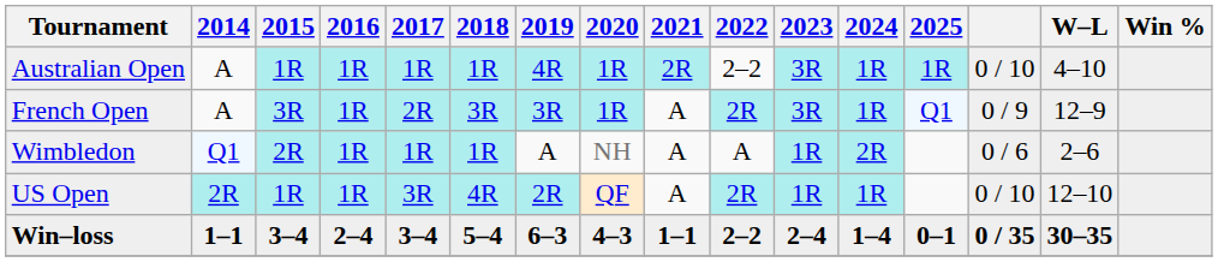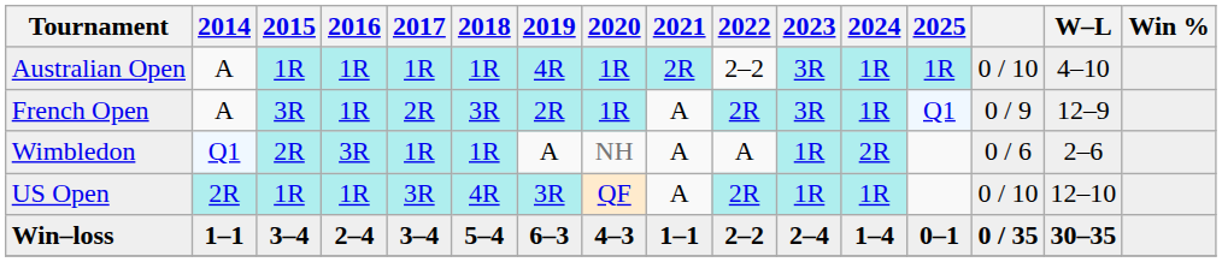 <table class="wikitable" style="text-align:center">
 <tr>
 <th>Tournament</th>
 <th><a href='#'>2014</a></th>
 <th><a href='#'>2015</a></th>
 <th><a href='#'>2016</a></th>
 <th><a href='#'>2017</a></th>
 <th><a href='#'>2018</a></th>
 <th><a href='#'>2019</a></th>
 <th><a href='#'>2020</a></th>
 <th><a href='#'>2021</a></th>
 <th><a href='#'>2022</a></th>
 <th><a href='#'>2023</a></th>
 <th><a href='#'>2024</a></th>
 <th><a href='#'>2025</a></th>
 <th></th>
 <th>W–L</th>
 <th>Win %</th>
 </tr>
 <tr>
 <td style="background:#efefef" align="left"><a href='#'>Australian Open</a></td>
 <td>A</td>
 <td style=background:#afeeee><a href='#'>1R</a></td>
 <td style=background:#afeeee><a href='#'>1R</a></td>
 <td style=background:#afeeee><a href='#'>1R</a></td>
 <td style=background:#afeeee><a href='#'>1R</a></td>
 <td style=background:#afeeee><a href='#'>4R</a></td>
 <td style=background:#afeeee><a href='#'>1R</a></td>
 <td style=background:#afeeee><a href='#'>2R</a></td>
 <td>2–2</td>
 <td style=background:#afeeee><a href='#'>3R</a></td>
 <td style=background:#afeeee><a href='#'>1R</a></td>
 <td style=background:#afeeee><a href='#'>1R</a></td>
 <td bgcolor=efefef>0 / 10</td>
 <td bgcolor=efefef>4–10</td>
 <td bgcolor=efefef></td>
 </tr>
 <tr>
 <td style="background:#efefef" align="left"><a href='#'>French Open</a></td>
 <td>A</td>
 <td style=background:#afeeee><a href='#'>3R</a></td>
 <td style=background:#afeeee><a href='#'>1R</a></td>
 <td style=background:#afeeee><a href='#'>2R</a></td>
 <td style=background:#afeeee><a href='#'>3R</a></td>
-<td style=background:#afeeee><a href='#'>3R</a></td>
+<td style=background:#afeeee><a href='#'>2R</a></td>
 <td style=background:#afeeee><a href='#'>1R</a></td>
 <td>A</td>
 <td style=background:#afeeee><a href='#'>2R</a></td>
 <td style=background:#afeeee><a href='#'>3R</a></td>
 <td style=background:#afeeee><a href='#'>1R</a></td>
 <td style=background:#f0f8ff><a href='#'>Q1</a></td>
 <td bgcolor=efefef>0 / 9</td>
 <td bgcolor=efefef>12–9</td>
 <td bgcolor=efefef></td>
 </tr>
 <tr>
 <td style="background:#efefef" align="left"><a href='#'>Wimbledon</a></td>
 <td style=background:#f0f8ff><a href='#'>Q1</a></td>
 <td style=background:#afeeee><a href='#'>2R</a></td>
-<td style=background:#afeeee><a href='#'>1R</a></td>
+<td style=background:#afeeee><a href='#'>3R</a></td>
 <td style=background:#afeeee><a href='#'>1R</a></td>
 <td style=background:#afeeee><a href='#'>1R</a></td>
 <td>A</td>
 <td style=color:#767676>NH</td>
 <td>A</td>
 <td>A</td>
 <td style=background:#afeeee><a href='#'>1R</a></td>
 <td style=background:#afeeee><a href='#'>2R</a></td>
 <td></td>
 <td bgcolor=efefef>0 / 6</td>
 <td bgcolor=efefef>2–6</td>
 <td bgcolor=efefef></td>
 </tr>
 <tr>
 <td style="background:#efefef" align="left"><a href='#'>US Open</a></td>
 <td style=background:#afeeee><a href='#'>2R</a></td>
 <td style=background:#afeeee><a href='#'>1R</a></td>
 <td style=background:#afeeee><a href='#'>1R</a></td>
 <td style=background:#afeeee><a href='#'>3R</a></td>
 <td style=background:#afeeee><a href='#'>4R</a></td>
-<td style=background:#afeeee><a href='#'>2R</a></td>
+<td style=background:#afeeee><a href='#'>3R</a></td>
 <td style=background:#ffebcd><a href='#'>QF</a></td>
 <td>A</td>
 <td style=background:#afeeee><a href='#'>2R</a></td>
 <td style=background:#afeeee><a href='#'>1R</a></td>
 <td style=background:#afeeee><a href='#'>1R</a></td>
 <td></td>
 <td bgcolor=efefef>0 / 10</td>
 <td bgcolor=efefef>12–10</td>
 <td bgcolor=efefef></td>
 </tr>
 <tr style="font-weight:bold; background:#efefef;">
 <td style="text-align:left">Win–loss</td>
 <td>1–1</td>
 <td>3–4</td>
 <td>2–4</td>
 <td>3–4</td>
 <td>5–4</td>
 <td>6–3</td>
 <td>4–3</td>
 <td>1–1</td>
 <td>2–2</td>
 <td>2–4</td>
 <td>1–4</td>
 <td>0–1</td>
 <td>0 / 35</td>
 <td>30–35</td>
 <td></td>
 </tr>
 <tr>
 </tr>
 </table>
